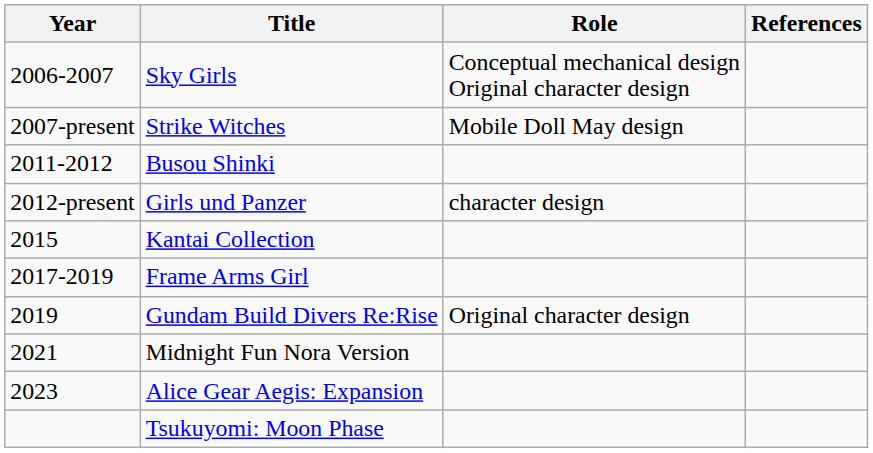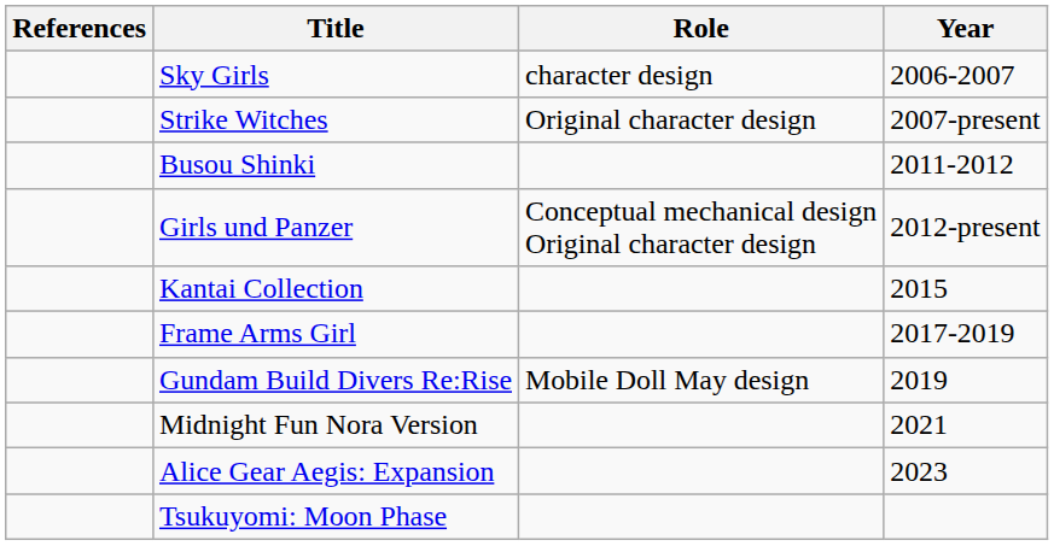 <table class="wikitable">
 <tr>
-<th>Year</th>
+<th>References</th>
 <th>Title</th>
 <th>Role</th>
-<th>References</th>
+<th>Year</th>
 </tr>
 <tr>
+<td></td>
+<td><a href='#'>Sky Girls</a></td>
+<td>character design</td>
 <td>2006-2007</td>
-<td><a href='#'>Sky Girls</a></td>
-<td>Conceptual mechanical design<br>Original character design</td>
-<td></td>
 </tr>
 <tr>
+<td></td>
+<td><a href='#'>Strike Witches</a></td>
+<td>Original character design</td>
 <td>2007-present</td>
-<td><a href='#'>Strike Witches</a></td>
-<td>Mobile Doll May design</td>
-<td></td>
 </tr>
 <tr>
-<td>2011-2012</td>
+<td></td>
 <td><a href='#'>Busou Shinki</a></td>
 <td></td>
-<td></td>
+<td>2011-2012</td>
 </tr>
 <tr>
+<td></td>
+<td><a href='#'>Girls und Panzer</a></td>
+<td>Conceptual mechanical design<br>Original character design</td>
 <td>2012-present</td>
-<td><a href='#'>Girls und Panzer</a></td>
-<td>character design</td>
-<td></td>
 </tr>
 <tr>
-<td>2015</td>
+<td></td>
 <td><a href='#'>Kantai Collection</a></td>
 <td></td>
-<td></td>
+<td>2015</td>
 </tr>
 <tr>
-<td>2017-2019</td>
+<td></td>
 <td><a href='#'>Frame Arms Girl</a></td>
 <td></td>
-<td></td>
+<td>2017-2019</td>
 </tr>
 <tr>
+<td></td>
+<td><a href='#'>Gundam Build Divers Re:Rise</a></td>
+<td>Mobile Doll May design</td>
 <td>2019</td>
-<td><a href='#'>Gundam Build Divers Re:Rise</a></td>
-<td>Original character design</td>
-<td></td>
 </tr>
 <tr>
-<td>2021</td>
+<td></td>
 <td>Midnight Fun Nora Version</td>
 <td></td>
-<td></td>
+<td>2021</td>
 </tr>
 <tr>
-<td>2023</td>
+<td></td>
 <td><a href='#'>Alice Gear Aegis: Expansion</a></td>
 <td></td>
-<td></td>
+<td>2023</td>
 </tr>
 <tr>
 <td></td>
 <td><a href='#'>Tsukuyomi: Moon Phase</a></td>
 <td></td>
 <td></td>
 </tr>
 </table>
